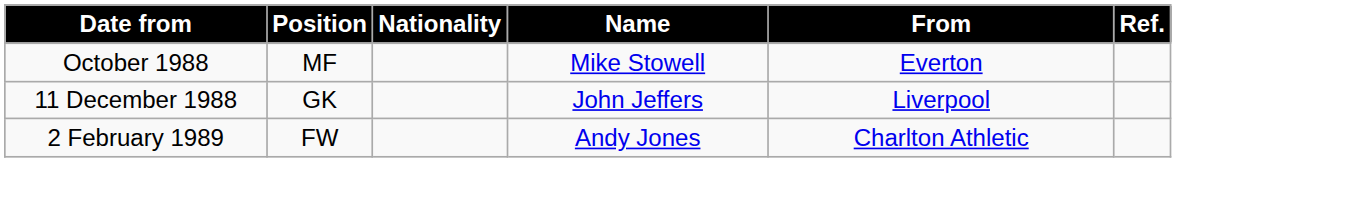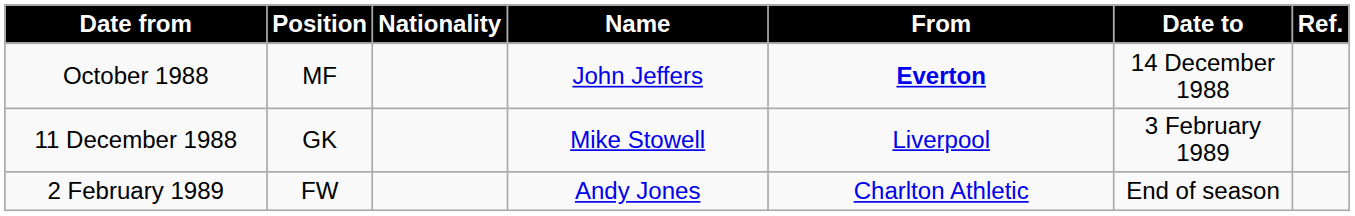 <table class="wikitable" style="text-align:center; font-size:90%; ">
 <tr>
 <th style="background:#000000; color:white; width:150px;">Date from</th>
 <th style="background:#000000; color:white; width:50px;">Position</th>
 <th style="background:#000000; color:white; width:50px;">Nationality</th>
 <th style="background:#000000; color:white; width:150px;">Name</th>
 <th style="background:#000000; color:white; width:200px;">From</th>
+<th style="background:#000000; color:white; width:100px;">Date to</th>
 <th style="background:#000000; color:white; width:25px;">Ref.</th>
 </tr>
 <tr>
 <td>October 1988</td>
 <td>MF</td>
 <td></td>
-<td><a href='#'>Mike Stowell</a></td>
-<td><a href='#'>Everton</a></td>
+<td><a href='#'>John Jeffers</a></td>
+<td><strong><a href='#'>Everton</a></strong></td>
+<td>14 December 1988</td>
 <td></td>
 </tr>
 <tr>
 <td>11 December 1988</td>
 <td>GK</td>
 <td></td>
-<td><a href='#'>John Jeffers</a></td>
+<td><a href='#'>Mike Stowell</a></td>
 <td><a href='#'>Liverpool</a></td>
+<td>3 February 1989</td>
 <td></td>
 </tr>
 <tr>
 <td>2 February 1989</td>
 <td>FW</td>
 <td></td>
 <td><a href='#'>Andy Jones</a></td>
 <td><a href='#'>Charlton Athletic</a></td>
+<td>End of season</td>
 <td></td>
 </tr>
 </table>
